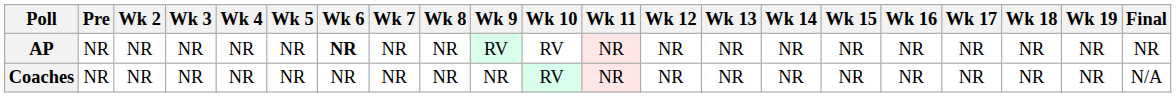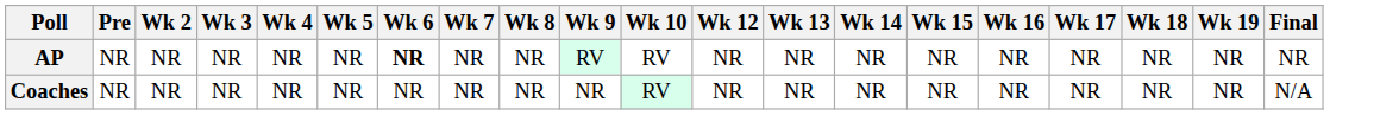 <table class="wikitable" style="white-space:nowrap;">
 <tr>
 <th>Poll</th>
 <th>Pre</th>
 <th>Wk 2</th>
 <th>Wk 3</th>
 <th>Wk 4</th>
 <th>Wk 5</th>
 <th>Wk 6</th>
 <th>Wk 7</th>
 <th>Wk 8</th>
 <th>Wk 9</th>
 <th>Wk 10</th>
-<th>Wk 11</th>
 <th>Wk 12</th>
 <th>Wk 13</th>
 <th>Wk 14</th>
 <th>Wk 15</th>
 <th>Wk 16</th>
 <th>Wk 17</th>
 <th>Wk 18</th>
 <th>Wk 19</th>
 <th>Final</th>
 </tr>
 <tr style="text-align:center;">
 <th>AP</th>
 <td style="background:#FFF;">NR</td>
 <td style="background:#FFF;">NR</td>
 <td style="background:#FFF;">NR</td>
 <td style="background:#FFF;">NR</td>
 <td style="background:#FFF;">NR</td>
 <td style="background:#FFF;"><strong>NR</strong></td>
 <td style="background:#FFF;">NR</td>
 <td style="background:#FFF;">NR</td>
 <td style="background:#D8FFEB;">RV</td>
 <td style="background:#FFF;">RV</td>
-<td style="background:#FFE6E6;">NR</td>
 <td style="background:#FFF;">NR</td>
 <td style="background:#FFF;">NR</td>
 <td style="background:#FFF;">NR</td>
 <td style="background:#FFF;">NR</td>
 <td style="background:#FFF;">NR</td>
 <td style="background:#FFF;">NR</td>
 <td style="background:#FFF;">NR</td>
 <td style="background:#FFF;">NR</td>
 <td style="background:#FFF;">NR</td>
 </tr>
 <tr style="text-align:center;">
 <th>Coaches</th>
 <td style="background:#FFF;">NR</td>
 <td style="background:#FFF;">NR</td>
 <td style="background:#FFF;">NR</td>
 <td style="background:#FFF;">NR</td>
 <td style="background:#FFF;">NR</td>
 <td style="background:#FFF;">NR</td>
 <td style="background:#FFF;">NR</td>
 <td style="background:#FFF;">NR</td>
 <td style="background:#FFF;">NR</td>
 <td style="background:#D8FFEB;">RV</td>
-<td style="background:#FFE6E6;">NR</td>
 <td style="background:#FFF;">NR</td>
 <td style="background:#FFF;">NR</td>
 <td style="background:#FFF;">NR</td>
 <td style="background:#FFF;">NR</td>
 <td style="background:#FFF;">NR</td>
 <td style="background:#FFF;">NR</td>
 <td style="background:#FFF;">NR</td>
 <td style="background:#FFF;">NR</td>
 <td style="background:#FFF;">N/A</td>
 </tr>
 </table>
